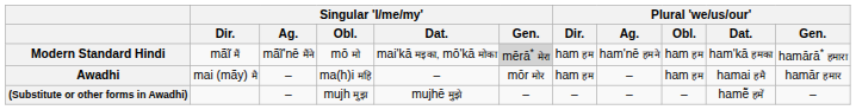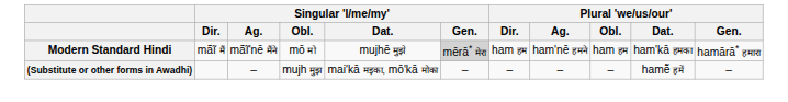 <table class="wikitable" style="text-align: center; margin-left: auto; margin-right: auto; border: none;">
 <tr>
 <th></th>
 <th colspan="5">Singular 'I/me/my'</th>
 <th colspan="5">Plural 'we/us/our'</th>
 </tr>
 <tr>
 <th></th>
 <th>Dir.</th>
 <th>Ag.</th>
 <th>Obl.</th>
 <th>Dat.</th>
 <th>Gen.</th>
 <th>Dir.</th>
 <th>Ag.</th>
 <th>Obl.</th>
 <th>Dat.</th>
 <th>Gen.</th>
 </tr>
 <tr>
 <th>Modern Standard Hindi</th>
 <td>mãĩ <small>मैं</small></td>
 <td>mãĩ'nē <small>मैंने</small></td>
 <td>mō <small>मो</small></td>
-<td>mai'kā <small>मइका,</small> mō'kā <small>मोका</small></td>
+<td>mujhē <small>मुझे</small></td>
 <td style="background: lightgrey;">mērā<sup>*</sup> <small>मेरा</small></td>
 <td>ham <small>हम</small></td>
 <td>ham'nē <small>हमने</small></td>
 <td>ham <small>हम</small></td>
 <td>ham'kā <small>हमका</small></td>
 <td>hamārā<sup>*</sup> <small>हमारा</small></td>
 </tr>
 <tr>
-<th>Awadhi</th>
-<td>mai (mãy) <small>मै</small></td>
-<td>–</td>
-<td>ma(h)i <small>महि</small></td>
-<td>–</td>
-<td>mōr <small>मोर</small></td>
-<td>ham <small>हम</small></td>
-<td>–</td>
-<td>ham <small>हम</small></td>
-<td>hamai <small>हमै</small></td>
-<td>hamār <small>हमार</small></td>
-</tr>
-<tr>
 <th><small>(Substitute or other forms in Awadhi)</small></th>
 <td></td>
 <td>–</td>
 <td>mujh <small>मुझ</small></td>
-<td>mujhē <small>मुझे</small></td>
+<td>mai'kā <small>मइका,</small> mō'kā <small>मोका</small></td>
 <td>–</td>
 <td>–</td>
 <td>–</td>
 <td>–</td>
 <td>hamē̃ <small>हमें</small></td>
 <td>–</td>
 </tr>
 </table>
